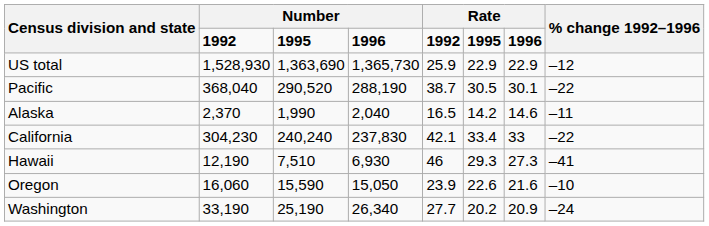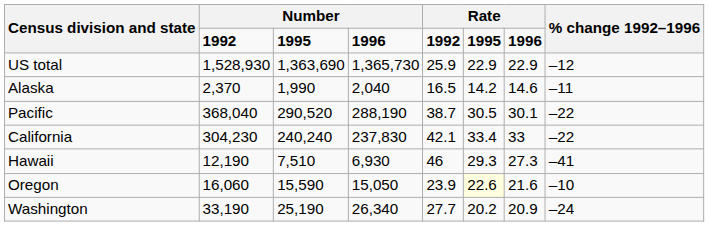 <table class="wikitable">
 <tr>
 <th rowspan="2">Census division and state</th>
 <th colspan="3">Number</th>
 <th colspan="3">Rate</th>
 <th rowspan="2">% change 1992–1996</th>
 </tr>
 <tr>
 <td><strong>1992</strong></td>
 <td><strong>1995</strong></td>
 <td><strong>1996</strong></td>
 <td><strong>1992</strong></td>
 <td><strong>1995</strong></td>
 <td><strong>1996</strong></td>
 </tr>
 <tr>
 <td>US total</td>
 <td>1,528,930</td>
 <td>1,363,690</td>
 <td>1,365,730</td>
 <td>25.9</td>
 <td>22.9</td>
 <td>22.9</td>
 <td>–12</td>
 </tr>
 <tr>
+<td>Alaska</td>
+<td>2,370</td>
+<td>1,990</td>
+<td>2,040</td>
+<td>16.5</td>
+<td>14.2</td>
+<td>14.6</td>
+<td>–11</td>
+</tr>
+<tr>
 <td>Pacific</td>
 <td>368,040</td>
 <td>290,520</td>
 <td>288,190</td>
 <td>38.7</td>
 <td>30.5</td>
 <td>30.1</td>
 <td>–22</td>
-</tr>
-<tr>
-<td>Alaska</td>
-<td>2,370</td>
-<td>1,990</td>
-<td>2,040</td>
-<td>16.5</td>
-<td>14.2</td>
-<td>14.6</td>
-<td>–11</td>
 </tr>
 <tr>
 <td>California</td>
 <td>304,230</td>
 <td>240,240</td>
 <td>237,830</td>
 <td>42.1</td>
 <td>33.4</td>
 <td>33</td>
 <td>–22</td>
 </tr>
 <tr>
 <td>Hawaii</td>
 <td>12,190</td>
 <td>7,510</td>
 <td>6,930</td>
 <td>46</td>
 <td>29.3</td>
 <td>27.3</td>
 <td>–41</td>
 </tr>
 <tr>
 <td>Oregon</td>
 <td>16,060</td>
 <td>15,590</td>
 <td>15,050</td>
 <td>23.9</td>
-<td>22.6</td>
+<td style="background: lightyellow;">22.6</td>
 <td>21.6</td>
 <td>–10</td>
 </tr>
 <tr>
 <td>Washington</td>
 <td>33,190</td>
 <td>25,190</td>
 <td>26,340</td>
 <td>27.7</td>
 <td>20.2</td>
 <td>20.9</td>
 <td>–24</td>
 </tr>
 </table>
